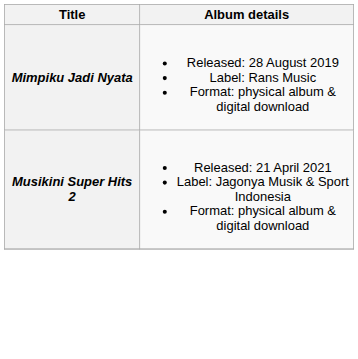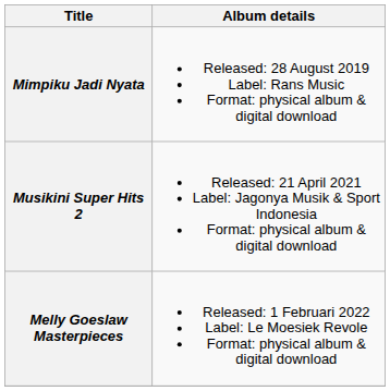 <table class="wikitable plainrowheaders" style="text-align:center;">
 <tr>
 <th scope="col" style="width:10em;">Title</th>
 <th scope="col" style="width:16em;">Album details</th>
 </tr>
 <tr>
 <th scope="row"><em>Mimpiku Jadi Nyata</em></th>
 <td><br><ul><li>Released: 28 August 2019</li><li>Label: Rans Music</li><li>Format: physical album & digital download</li></ul></td>
 </tr>
 <tr>
 <th scope="row"><em>Musikini Super Hits 2</em></th>
 <td><br><ul><li>Released: 21 April 2021</li><li>Label: Jagonya Musik & Sport Indonesia</li><li>Format: physical album & digital download</li></ul></td>
 </tr>
 <tr>
+<th scope="row"><em>Melly Goeslaw Masterpieces</em></th>
+<td><br><ul><li>Released: 1 Februari 2022</li><li>Label: Le Moesiek Revole</li><li>Format: physical album & digital download</li></ul></td>
+</tr>
+<tr>
 </tr>
 </table>
